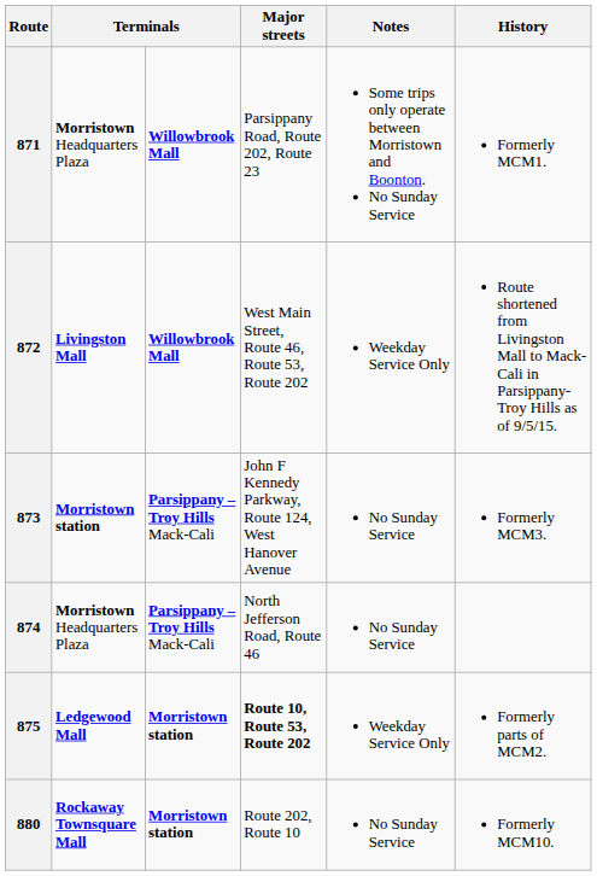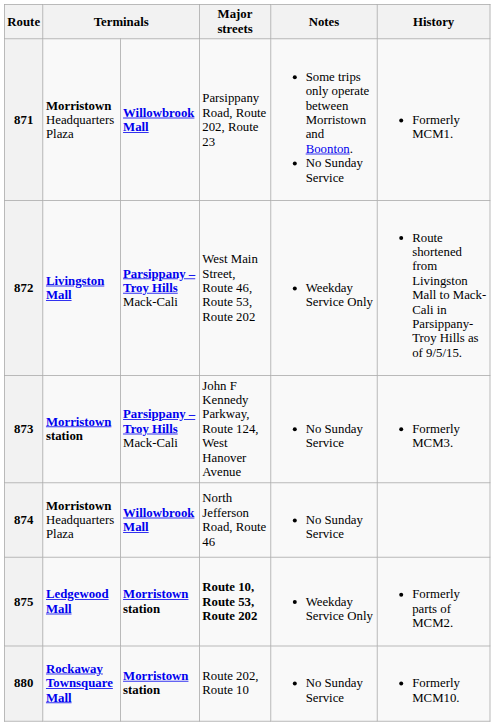 <table class="wikitable">
 <tr>
 <th>Route</th>
 <th colspan=2>Terminals</th>
 <th>Major streets</th>
 <th>Notes</th>
 <th>History</th>
 </tr>
 <tr>
 <th>871</th>
 <td><strong>Morristown</strong><br>Headquarters Plaza</td>
 <td><strong><a href='#'>Willowbrook Mall</a></strong></td>
 <td>Parsippany Road, Route 202, Route 23</td>
 <td><br><ul><li>Some trips only operate between Morristown and <a href='#'>Boonton</a>.</li><li>No Sunday Service</li></ul></td>
 <td><br><ul><li>Formerly MCM1.</li></ul></td>
 </tr>
 <tr>
 <th>872</th>
 <td><strong><a href='#'>Livingston Mall</a></strong></td>
-<td><strong><a href='#'>Willowbrook Mall</a></strong></td>
+<td><strong><a href='#'>Parsippany – Troy Hills</a></strong><br>Mack-Cali</td>
 <td>West Main Street, Route 46, Route 53, Route 202</td>
 <td><br><ul><li>Weekday Service Only</li></ul></td>
 <td><br><ul><li>Route shortened from Livingston Mall to Mack-Cali in Parsippany-Troy Hills as of 9/5/15.</li></ul></td>
 </tr>
 <tr>
 <th>873</th>
 <td><strong><a href='#'>Morristown</a> station</strong></td>
 <td><strong><a href='#'>Parsippany – Troy Hills</a></strong><br>Mack-Cali</td>
 <td>John F Kennedy Parkway, Route 124, West Hanover Avenue</td>
 <td><br><ul><li>No Sunday Service</li></ul></td>
 <td><br><ul><li>Formerly MCM3.</li></ul></td>
 </tr>
 <tr>
 <th>874</th>
 <td><strong>Morristown</strong><br>Headquarters Plaza</td>
-<td><strong><a href='#'>Parsippany – Troy Hills</a></strong><br>Mack-Cali</td>
+<td><strong><a href='#'>Willowbrook Mall</a></strong></td>
 <td>North Jefferson Road, Route 46</td>
 <td><br><ul><li>No Sunday Service</li></ul></td>
 <td></td>
 </tr>
 <tr>
 <th>875</th>
 <td><strong><a href='#'>Ledgewood Mall</a></strong></td>
 <td><strong><a href='#'>Morristown</a> station</strong></td>
 <td><strong>Route 10, Route 53, Route 202</strong></td>
 <td><br><ul><li>Weekday Service Only</li></ul></td>
 <td><br><ul><li>Formerly parts of MCM2.</li></ul></td>
 </tr>
 <tr>
 <th>880</th>
 <td><strong><a href='#'>Rockaway Townsquare Mall</a></strong></td>
 <td><strong><a href='#'>Morristown</a> station</strong></td>
 <td>Route 202, Route 10</td>
 <td><br><ul><li>No Sunday Service</li></ul></td>
 <td><br><ul><li>Formerly MCM10.</li></ul></td>
 </tr>
 </table>
